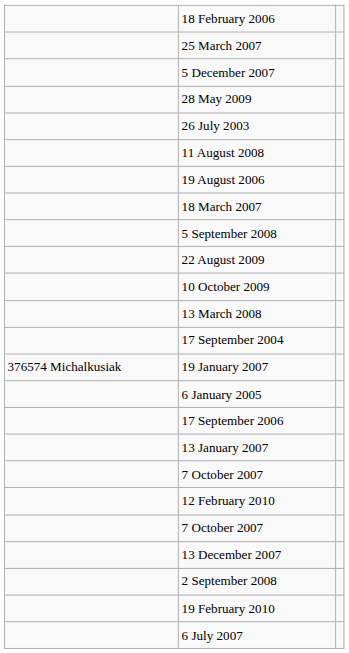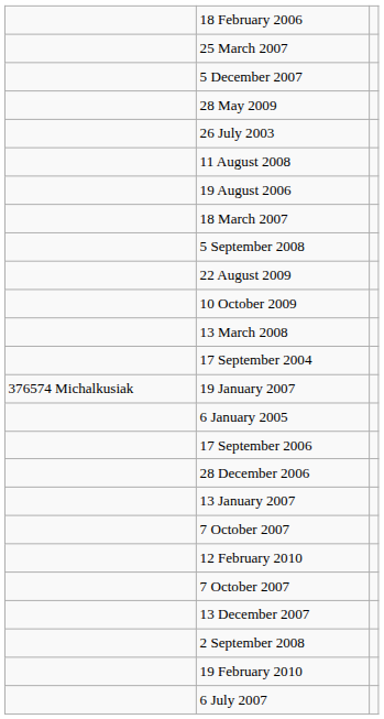 <table class="wikitable" style="font-size: 89%; float: left; width: 26em; margin-right: 1em; height: 700px">
 <tr>
 <td></td>
 <td>18 February 2006</td>
 <td></td>
 </tr>
 <tr>
 <td></td>
 <td>25 March 2007</td>
 <td></td>
 </tr>
 <tr>
 <td></td>
 <td>5 December 2007</td>
 <td></td>
 </tr>
 <tr>
 <td></td>
 <td>28 May 2009</td>
 <td></td>
 </tr>
 <tr>
 <td></td>
 <td>26 July 2003</td>
 <td></td>
 </tr>
 <tr>
 <td></td>
 <td>11 August 2008</td>
 <td></td>
 </tr>
 <tr>
 <td></td>
 <td>19 August 2006</td>
 <td></td>
 </tr>
 <tr>
 <td></td>
 <td>18 March 2007</td>
 <td></td>
 </tr>
 <tr>
 <td></td>
 <td>5 September 2008</td>
 <td></td>
 </tr>
 <tr>
 <td></td>
 <td>22 August 2009</td>
 <td></td>
 </tr>
 <tr>
 <td></td>
 <td>10 October 2009</td>
 <td></td>
 </tr>
 <tr>
 <td></td>
 <td>13 March 2008</td>
 <td></td>
 </tr>
 <tr>
 <td></td>
 <td>17 September 2004</td>
 <td></td>
 </tr>
 <tr>
 <td>376574 Michalkusiak</td>
 <td>19 January 2007</td>
 <td></td>
 </tr>
 <tr>
 <td></td>
 <td>6 January 2005</td>
 <td></td>
 </tr>
 <tr>
 <td></td>
 <td>17 September 2006</td>
 <td></td>
 </tr>
 <tr>
 <td></td>
+<td>28 December 2006</td>
+<td></td>
+</tr>
+<tr>
+<td></td>
 <td>13 January 2007</td>
 <td></td>
 </tr>
 <tr>
 <td></td>
 <td>7 October 2007</td>
 <td></td>
 </tr>
 <tr>
 <td></td>
 <td>12 February 2010</td>
 <td></td>
 </tr>
 <tr>
 <td></td>
 <td>7 October 2007</td>
 <td></td>
 </tr>
 <tr>
 <td></td>
 <td>13 December 2007</td>
 <td></td>
 </tr>
 <tr>
 <td></td>
 <td>2 September 2008</td>
 <td></td>
 </tr>
 <tr>
 <td></td>
 <td>19 February 2010</td>
 <td></td>
 </tr>
 <tr>
 <td></td>
 <td>6 July 2007</td>
 <td></td>
 </tr>
 </table>
